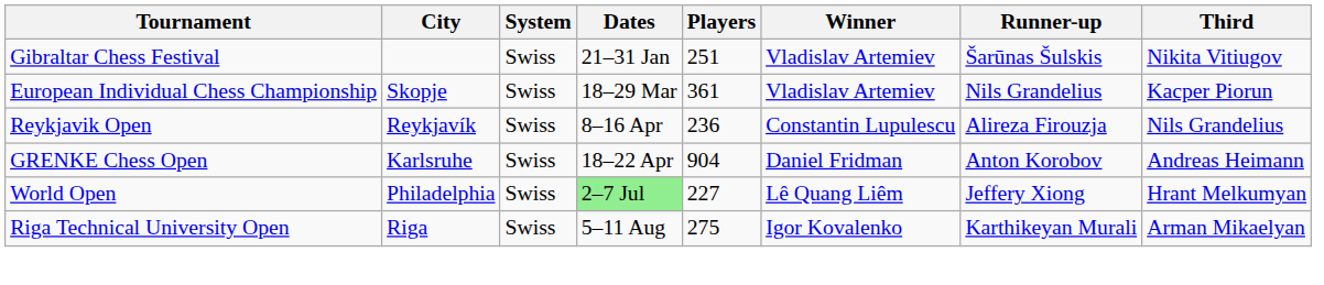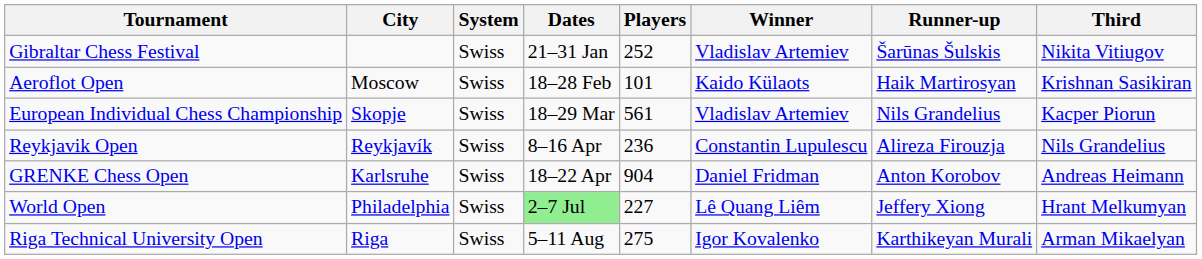 <table class="wikitable">
 <tr>
 <th>Tournament</th>
 <th>City</th>
 <th>System</th>
 <th>Dates</th>
 <th>Players</th>
 <th>Winner</th>
 <th>Runner-up</th>
 <th>Third</th>
 </tr>
 <tr>
 <td><a href='#'>Gibraltar Chess Festival</a></td>
 <td></td>
 <td>Swiss</td>
 <td>21–31 Jan</td>
-<td>251</td>
+<td>252</td>
 <td> <a href='#'>Vladislav Artemiev</a></td>
 <td> <a href='#'>Šarūnas Šulskis</a></td>
 <td> <a href='#'>Nikita Vitiugov</a></td>
+</tr>
+<tr>
+<td><a href='#'>Aeroflot Open</a></td>
+<td> Moscow</td>
+<td>Swiss</td>
+<td>18–28 Feb</td>
+<td>101</td>
+<td> <a href='#'>Kaido Külaots</a></td>
+<td> <a href='#'>Haik Martirosyan</a></td>
+<td> <a href='#'>Krishnan Sasikiran</a></td>
 </tr>
 <tr>
 <td><a href='#'>European Individual Chess Championship</a></td>
 <td> <a href='#'>Skopje</a></td>
 <td>Swiss</td>
 <td>18–29 Mar</td>
-<td>361</td>
+<td>561</td>
 <td> <a href='#'>Vladislav Artemiev</a></td>
 <td> <a href='#'>Nils Grandelius</a></td>
 <td> <a href='#'>Kacper Piorun</a></td>
 </tr>
 <tr>
 <td><a href='#'>Reykjavik Open</a></td>
 <td> <a href='#'>Reykjavík</a></td>
 <td>Swiss</td>
 <td>8–16 Apr</td>
 <td>236</td>
 <td> <a href='#'>Constantin Lupulescu</a></td>
 <td> <a href='#'>Alireza Firouzja</a></td>
 <td> <a href='#'>Nils Grandelius</a></td>
 </tr>
 <tr>
 <td><a href='#'>GRENKE Chess Open</a></td>
 <td> <a href='#'>Karlsruhe</a></td>
 <td>Swiss</td>
 <td>18–22 Apr</td>
 <td>904</td>
 <td> <a href='#'>Daniel Fridman</a></td>
 <td> <a href='#'>Anton Korobov</a></td>
 <td> <a href='#'>Andreas Heimann</a></td>
 </tr>
 <tr>
 <td><a href='#'>World Open</a></td>
 <td> <a href='#'>Philadelphia</a></td>
 <td>Swiss</td>
 <td style="background: lightgreen;">2–7 Jul</td>
 <td>227</td>
 <td> <a href='#'>Lê Quang Liêm</a></td>
 <td> <a href='#'>Jeffery Xiong</a></td>
 <td> <a href='#'>Hrant Melkumyan</a></td>
 </tr>
 <tr>
 <td><a href='#'>Riga Technical University Open</a></td>
 <td> <a href='#'>Riga</a></td>
 <td>Swiss</td>
 <td>5–11 Aug</td>
 <td>275</td>
 <td> <a href='#'>Igor Kovalenko</a></td>
 <td> <a href='#'>Karthikeyan Murali</a></td>
 <td> <a href='#'>Arman Mikaelyan</a></td>
 </tr>
 </table>
